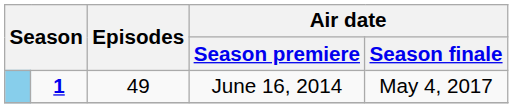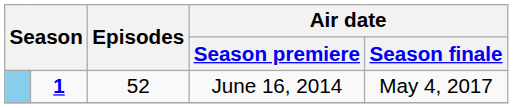 <table class="wikitable">
 <tr>
 <th colspan="2" rowspan="2">Season</th>
 <th rowspan="2">Episodes</th>
 <th colspan="2">Air date</th>
 </tr>
 <tr>
 <th><a href='#'>Season premiere</a></th>
 <th><a href='#'>Season finale</a></th>
 </tr>
 <tr>
 <td style="background:skyBlue; height:10px;"></td>
 <td style="text-align:center;"><strong><a href='#'>1</a></strong></td>
-<td style="text-align:center;">49</td>
+<td style="text-align:center;">52</td>
 <td style="text-align:center;">June 16, 2014</td>
 <td style="text-align:center;">May 4, 2017</td>
 </tr>
 <tr>
 </tr>
 </table>
